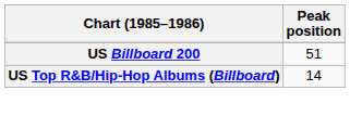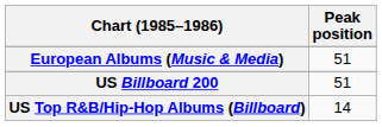 <table class="wikitable sortable plainrowheaders" style="text-align:center">
 <tr>
 <th scope="col">Chart (1985–1986)</th>
 <th scope="col">Peak<br>position</th>
 </tr>
 <tr>
+</tr>
+<tr>
+<th scope="row"><a href='#'>European Albums</a> (<em><a href='#'>Music & Media</a></em>)</th>
+<td>51</td>
 </tr>
 <tr>
 </tr>
 <tr>
 </tr>
 <tr>
 <th scope="row">US <a href='#'><em>Billboard</em> 200</a></th>
 <td>51</td>
 </tr>
 <tr>
 <th scope="row">US <a href='#'>Top R&B/Hip-Hop Albums</a> (<em><a href='#'>Billboard</a></em>)</th>
 <td>14</td>
 </tr>
 </table>
